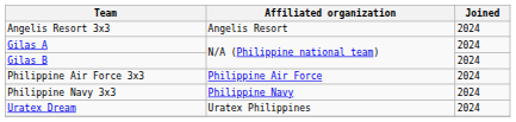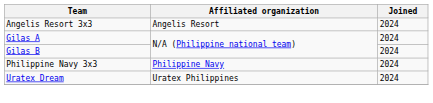 <table class="wikitable" style="font-size:90%; width:100%">
 <tr>
 <th>Team</th>
 <th>Affiliated organization</th>
 <th>Joined</th>
 </tr>
 <tr>
 <td>Angelis Resort 3x3</td>
 <td>Angelis Resort</td>
 <td>2024</td>
 </tr>
 <tr>
 <td><a href='#'>Gilas A</a></td>
 <td rowspan=2>N/A (<a href='#'>Philippine national team</a>)</td>
 <td>2024</td>
 </tr>
 <tr>
 <td><a href='#'>Gilas B</a></td>
 <td>2024</td>
 </tr>
 <tr>
-<td>Philippine Air Force 3x3</td>
-<td><a href='#'>Philippine Air Force</a></td>
-<td>2024</td>
-</tr>
-<tr>
 <td>Philippine Navy 3x3</td>
 <td><a href='#'>Philippine Navy</a></td>
 <td>2024</td>
 </tr>
 <tr>
 <td><a href='#'>Uratex Dream</a></td>
 <td>Uratex Philippines</td>
 <td>2024</td>
 </tr>
 <tr>
 </tr>
 </table>
